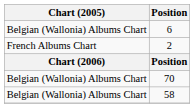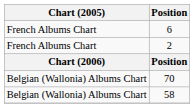 <table class="wikitable sortable">
 <tr>
 <th>Chart (2005)</th>
 <th>Position</th>
 </tr>
 <tr>
-<td>Belgian (Wallonia) Albums Chart</td>
+<td>French Albums Chart</td>
 <td align="center">6</td>
 </tr>
 <tr>
 <td>French Albums Chart</td>
 <td align="center">2</td>
 </tr>
 <tr>
 <th>Chart (2006)</th>
 <th>Position</th>
 </tr>
 <tr>
 <td>Belgian (Wallonia) Albums Chart</td>
 <td align="center">70</td>
 </tr>
 <tr>
 <td>Belgian (Wallonia) Albums Chart</td>
 <td align="center">58</td>
 </tr>
 <tr>
 </tr>
 </table>
